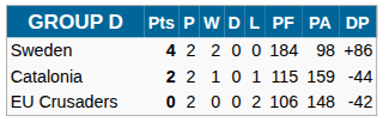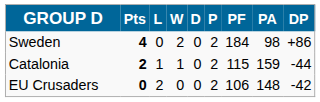 <table align=center cellpadding="3" cellspacing="0" style="background: #f9f9f9; border: 1px #aaa solid; border-collapse: collapse; font-size: 95%;" width=330>
 <tr bgcolor=#006699 style="color:white;">
 <th width=34% style=font-size:120%><strong>GROUP D</strong></th>
 <th width=5%>Pts</th>
-<th width=5%>P</th>
+<th width=5%>L</th>
 <th width=5%>W</th>
 <th width=5%>D</th>
-<th width=5%>L</th>
+<th width=5%>P</th>
 <th width=5%>PF</th>
 <th width=5%>PA</th>
 <th width=5%>DP</th>
 </tr>
 <tr align=right>
 <td align=left> Sweden</td>
 <td><strong>4</strong></td>
-<td>2</td>
+<td>0</td>
 <td>2</td>
 <td>0</td>
-<td>0</td>
+<td>2</td>
 <td>184</td>
 <td>98</td>
 <td>+86</td>
 </tr>
 <tr align=right>
 <td align=left> Catalonia</td>
 <td><strong>2</strong></td>
-<td>2</td>
+<td>1</td>
 <td>1</td>
 <td>0</td>
-<td>1</td>
+<td>2</td>
 <td>115</td>
 <td>159</td>
 <td>-44</td>
 </tr>
 <tr align=right>
 <td align=left> EU Crusaders</td>
 <td><strong>0</strong></td>
 <td>2</td>
 <td>0</td>
 <td>0</td>
 <td>2</td>
 <td>106</td>
 <td>148</td>
 <td>-42</td>
 </tr>
 </table>
